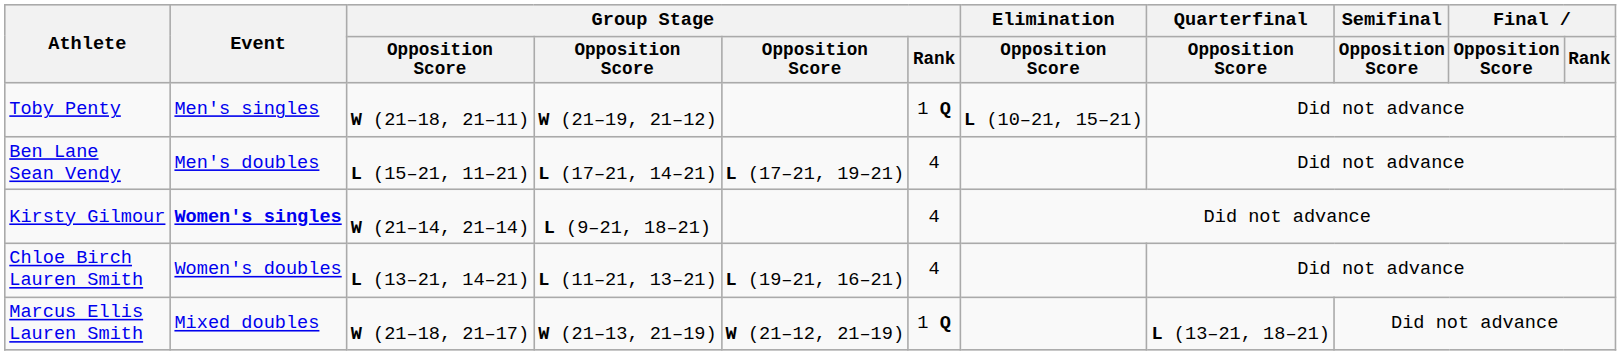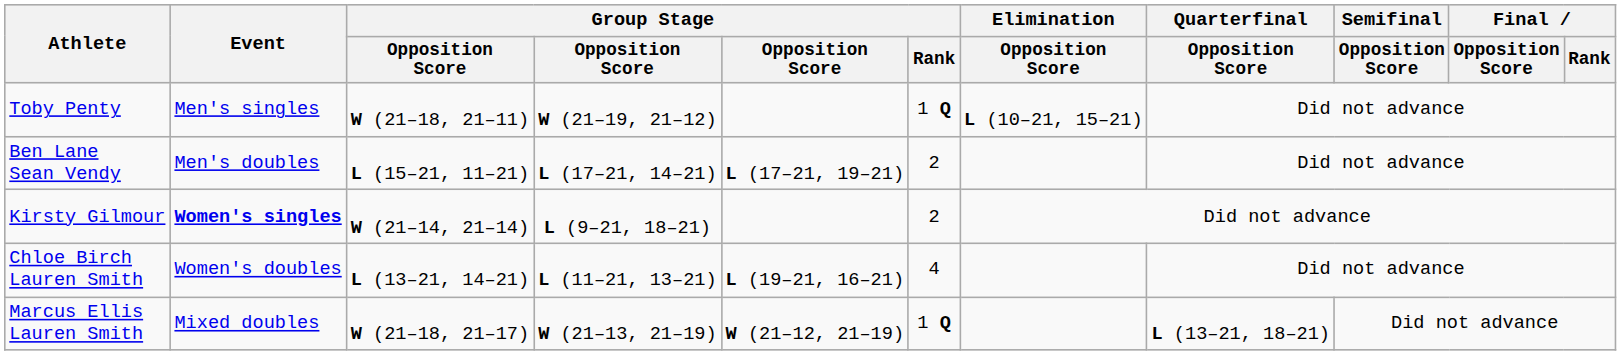 <table class=wikitable style=font-size:90%;text-align:center>
 <tr>
 <th rowspan=2>Athlete</th>
 <th rowspan=2>Event</th>
 <th colspan=4>Group Stage</th>
 <th>Elimination</th>
 <th>Quarterfinal</th>
 <th>Semifinal</th>
 <th colspan=2>Final / </th>
 </tr>
 <tr style=font-size:95%>
 <th>Opposition<br>Score</th>
 <th>Opposition<br>Score</th>
 <th>Opposition<br>Score</th>
 <th>Rank</th>
 <th>Opposition<br>Score</th>
 <th>Opposition<br>Score</th>
 <th>Opposition<br>Score</th>
 <th>Opposition<br>Score</th>
 <th>Rank</th>
 </tr>
 <tr>
 <td align=left><a href='#'>Toby Penty</a></td>
 <td align=left><a href='#'>Men's singles</a></td>
 <td><br><strong>W</strong> (21–18, 21–11)</td>
 <td><br><strong>W</strong> (21–19, 21–12)</td>
 <td></td>
 <td>1 <strong>Q</strong></td>
 <td><br><strong>L</strong> (10–21, 15–21)</td>
 <td colspan=4>Did not advance</td>
 </tr>
 <tr>
 <td align=left><a href='#'>Ben Lane</a><br><a href='#'>Sean Vendy</a></td>
 <td align=left><a href='#'>Men's doubles</a></td>
 <td><br><strong>L</strong> (15–21, 11–21)</td>
 <td><br><strong>L</strong> (17–21, 14–21)</td>
 <td><br><strong>L</strong> (17–21, 19–21)</td>
-<td>4</td>
+<td>2</td>
 <td></td>
 <td colspan=4>Did not advance</td>
 </tr>
 <tr>
 <td align=left><a href='#'>Kirsty Gilmour</a></td>
 <td align=left><strong><a href='#'>Women's singles</a></strong></td>
 <td><br><strong>W</strong> (21–14, 21–14)</td>
 <td><br><strong>L</strong> (9–21, 18–21)</td>
 <td></td>
-<td>4</td>
+<td>2</td>
 <td colspan=5>Did not advance</td>
 </tr>
 <tr align=center>
 <td align=left><a href='#'>Chloe Birch</a><br><a href='#'>Lauren Smith</a></td>
 <td align=left><a href='#'>Women's doubles</a></td>
 <td><br><strong>L</strong> (13–21, 14–21)</td>
 <td><br><strong>L</strong> (11–21, 13–21)</td>
 <td><br><strong>L</strong> (19–21, 16–21)</td>
 <td>4</td>
 <td></td>
 <td colspan=4>Did not advance</td>
 </tr>
 <tr>
 <td align=left><a href='#'>Marcus Ellis</a><br><a href='#'>Lauren Smith</a></td>
 <td align=left><a href='#'>Mixed doubles</a></td>
 <td><br><strong>W</strong> (21–18, 21–17)</td>
 <td><br><strong>W</strong> (21–13, 21–19)</td>
 <td><br><strong>W</strong> (21–12, 21–19)</td>
 <td>1 <strong>Q</strong></td>
 <td></td>
 <td><br><strong>L</strong> (13–21, 18–21)</td>
 <td colspan=3>Did not advance</td>
 </tr>
 </table>
